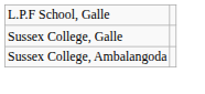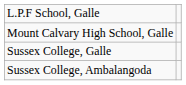 <table class="wikitable">
 <tr>
 <td>L.P.F School, Galle</td>
+<td></td>
+</tr>
+<tr>
+<td>Mount Calvary High School, Galle</td>
 <td></td>
 </tr>
 <tr>
 <td>Sussex College, Galle</td>
 <td></td>
 </tr>
 <tr>
 <td>Sussex College, Ambalangoda</td>
 <td></td>
 </tr>
 </table>
